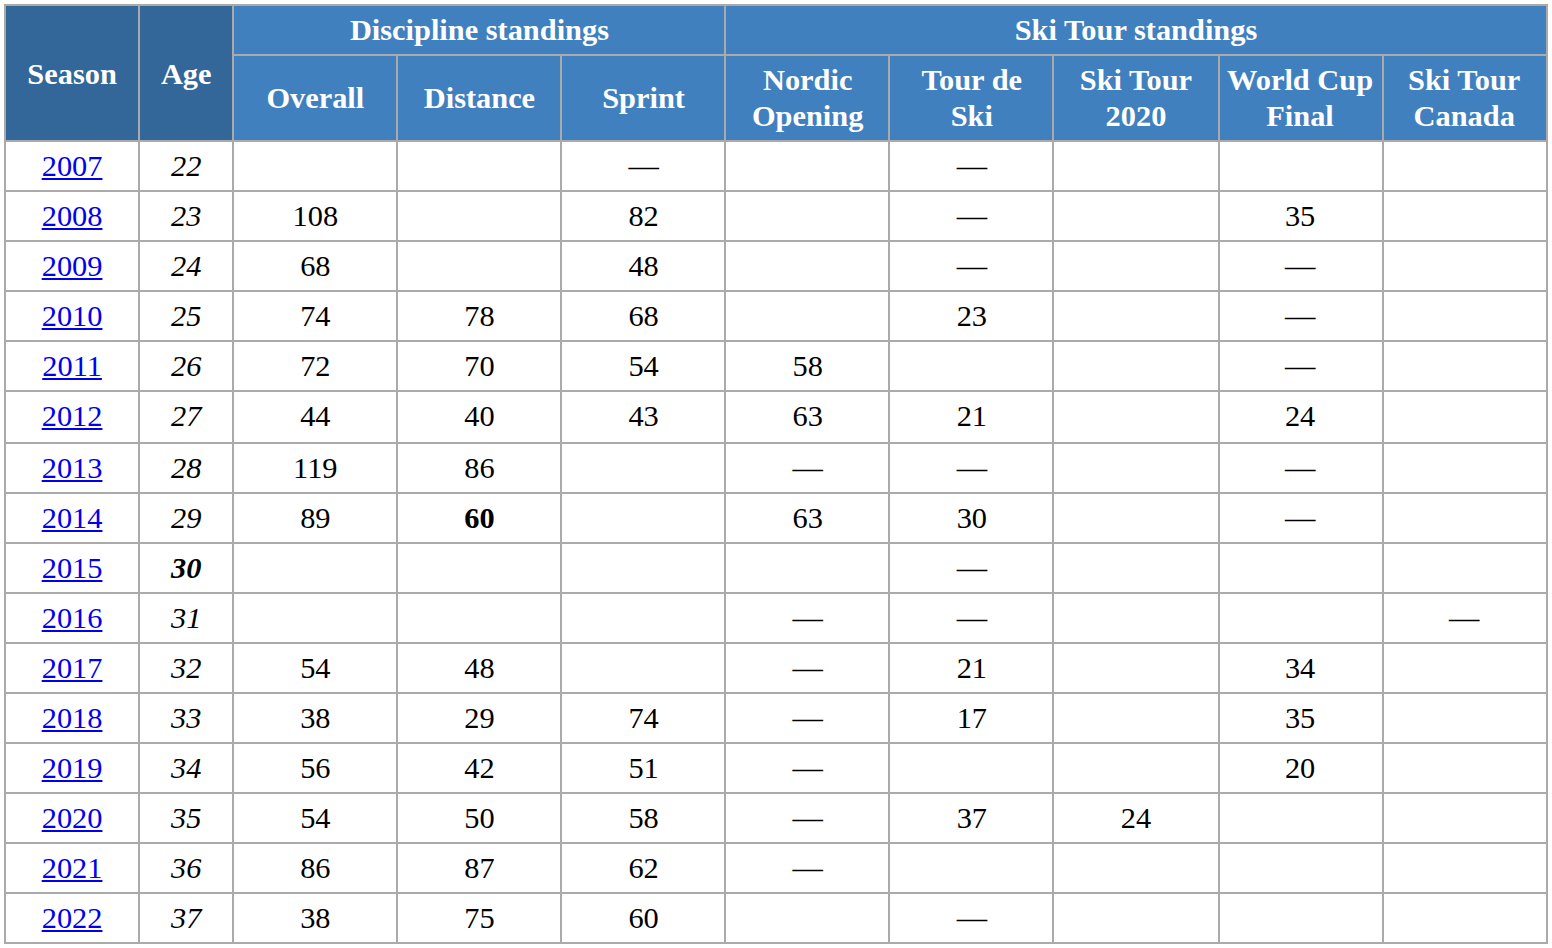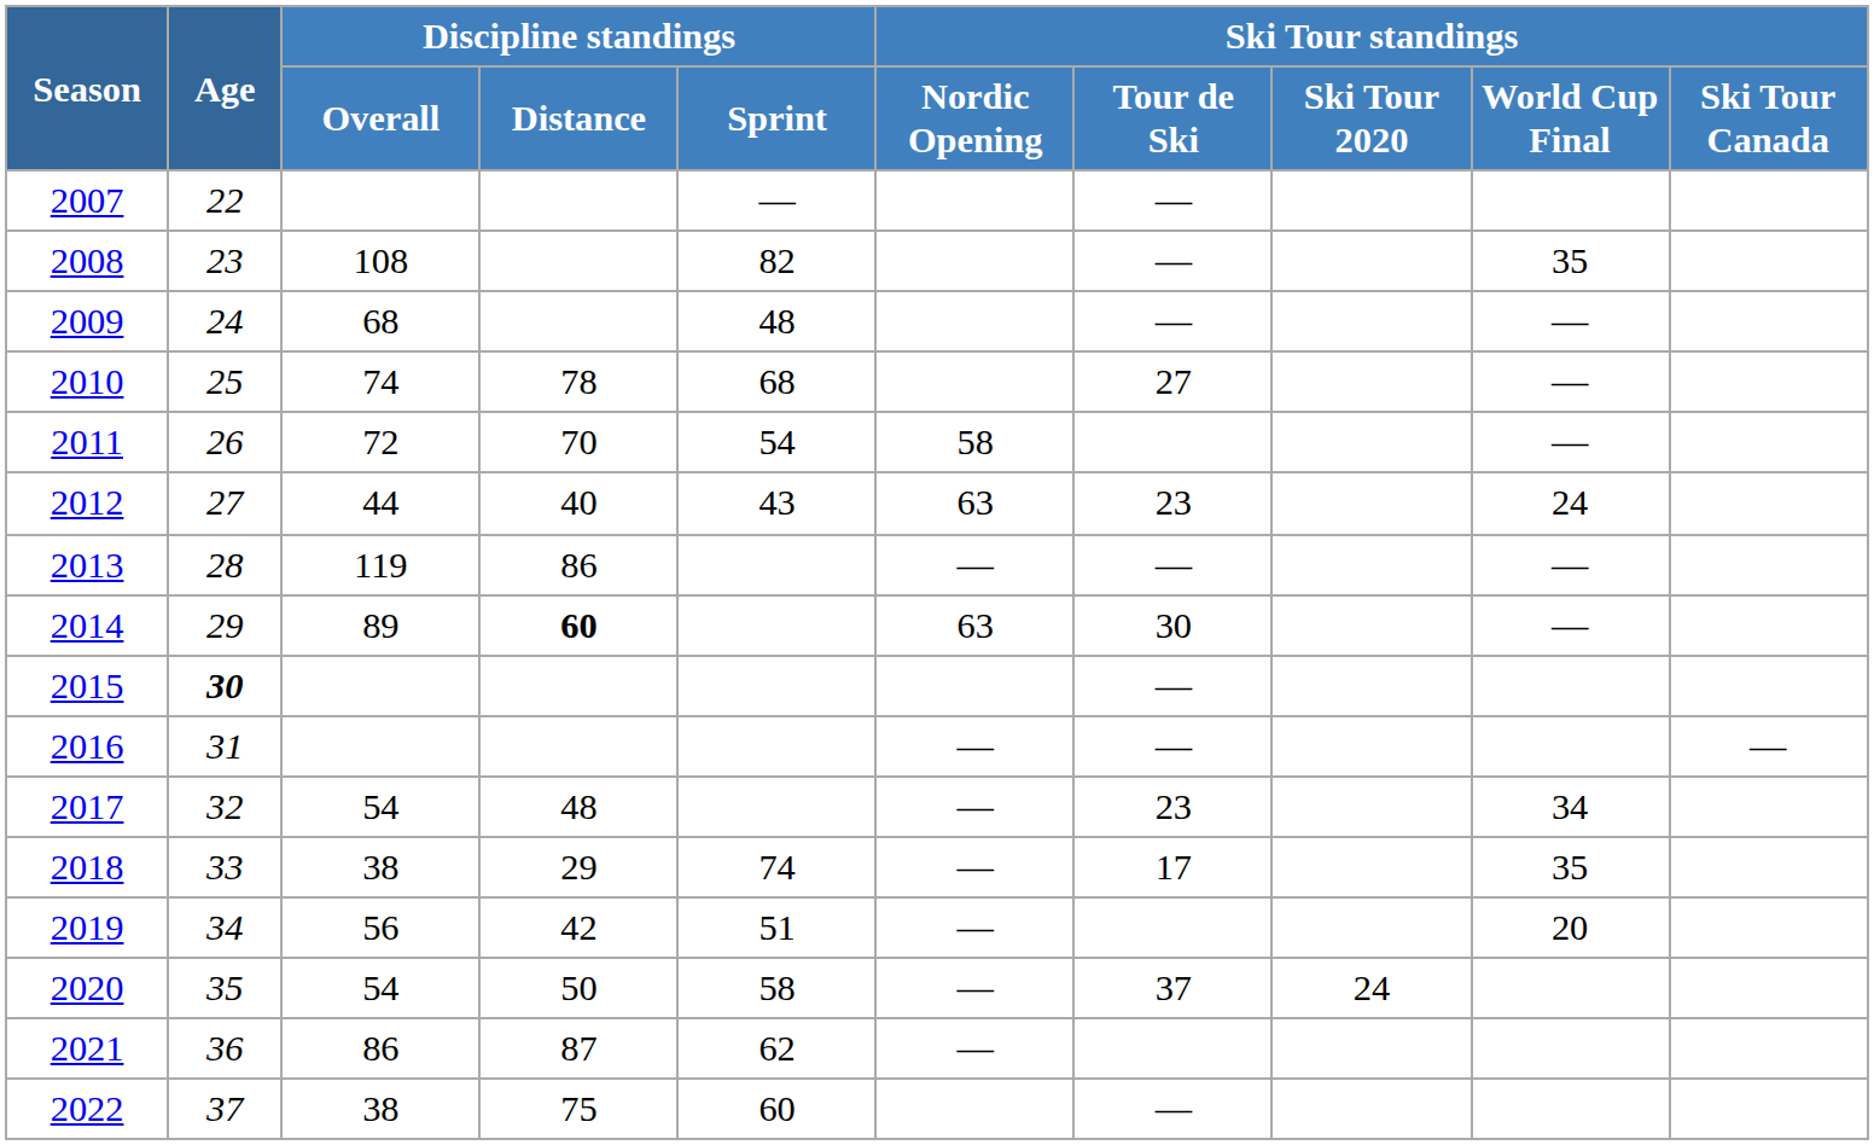 <table class="wikitable" style="font-size:95%; text-align:center; border:grey solid 1px; border-collapse:collapse; background:#ffffff;">
 <tr>
 <th style="background-color:#369; color:white; width:60px;" rowspan="2"> Season </th>
 <th style="background-color:#369; color:white; width:40px;" rowspan="2"> Age </th>
 <th style="background-color:#4180be; color:white;" colspan="3">Discipline standings</th>
 <th style="background-color:#4180be; color:white;" colspan="5">Ski Tour standings</th>
 </tr>
 <tr>
 <th style="background-color:#4180be; color:white; width:75px;">Overall</th>
 <th style="background-color:#4180be; color:white; width:75px;">Distance</th>
 <th style="background-color:#4180be; color:white; width:75px;">Sprint</th>
 <th style="background-color:#4180be; color:white; width:75px;">Nordic<br>Opening</th>
 <th style="background-color:#4180be; color:white; width:75px;">Tour de<br>Ski</th>
 <th style="background-color:#4180be; color:white; width:75px;">Ski Tour<br>2020</th>
 <th style="background-color:#4180be; color:white; width:75px;">World Cup<br>Final</th>
 <th style="background-color:#4180be; color:white; width:75px;">Ski Tour<br>Canada</th>
 </tr>
 <tr>
 <td><a href='#'>2007</a></td>
 <td><em>22</em></td>
 <td></td>
 <td></td>
 <td>—</td>
 <td></td>
 <td>—</td>
 <td></td>
 <td></td>
 <td></td>
 </tr>
 <tr>
 <td><a href='#'>2008</a></td>
 <td><em>23</em></td>
 <td>108</td>
 <td></td>
 <td>82</td>
 <td></td>
 <td>—</td>
 <td></td>
 <td>35</td>
 <td></td>
 </tr>
 <tr>
 <td><a href='#'>2009</a></td>
 <td><em>24</em></td>
 <td>68</td>
 <td></td>
 <td>48</td>
 <td></td>
 <td>—</td>
 <td></td>
 <td>—</td>
 <td></td>
 </tr>
 <tr>
 <td><a href='#'>2010</a></td>
 <td><em>25</em></td>
 <td>74</td>
 <td>78</td>
 <td>68</td>
 <td></td>
-<td>23</td>
+<td>27</td>
 <td></td>
 <td>—</td>
 <td></td>
 </tr>
 <tr>
 <td><a href='#'>2011</a></td>
 <td><em>26</em></td>
 <td>72</td>
 <td>70</td>
 <td>54</td>
 <td>58</td>
 <td></td>
 <td></td>
 <td>—</td>
 <td></td>
 </tr>
 <tr>
 <td><a href='#'>2012</a></td>
 <td><em>27</em></td>
 <td>44</td>
 <td>40</td>
 <td>43</td>
 <td>63</td>
-<td>21</td>
+<td>23</td>
 <td></td>
 <td>24</td>
 <td></td>
 </tr>
 <tr>
 <td><a href='#'>2013</a></td>
 <td><em>28</em></td>
 <td>119</td>
 <td>86</td>
 <td></td>
 <td>—</td>
 <td>—</td>
 <td></td>
 <td>—</td>
 <td></td>
 </tr>
 <tr>
 <td><a href='#'>2014</a></td>
 <td><em>29</em></td>
 <td>89</td>
 <td><strong>60</strong></td>
 <td></td>
 <td>63</td>
 <td>30</td>
 <td></td>
 <td>—</td>
 <td></td>
 </tr>
 <tr>
 <td><a href='#'>2015</a></td>
 <td><strong><em>30</em></strong></td>
 <td></td>
 <td></td>
 <td></td>
 <td></td>
 <td>—</td>
 <td></td>
 <td></td>
 <td></td>
 </tr>
 <tr>
 <td><a href='#'>2016</a></td>
 <td><em>31</em></td>
 <td></td>
 <td></td>
 <td></td>
 <td>—</td>
 <td>—</td>
 <td></td>
 <td></td>
 <td>—</td>
 </tr>
 <tr>
 <td><a href='#'>2017</a></td>
 <td><em>32</em></td>
 <td>54</td>
 <td>48</td>
 <td></td>
 <td>—</td>
-<td>21</td>
+<td>23</td>
 <td></td>
 <td>34</td>
 <td></td>
 </tr>
 <tr>
 <td><a href='#'>2018</a></td>
 <td><em>33</em></td>
 <td>38</td>
 <td>29</td>
 <td>74</td>
 <td>—</td>
 <td>17</td>
 <td></td>
 <td>35</td>
 <td></td>
 </tr>
 <tr>
 <td><a href='#'>2019</a></td>
 <td><em>34</em></td>
 <td>56</td>
 <td>42</td>
 <td>51</td>
 <td>—</td>
 <td></td>
 <td></td>
 <td>20</td>
 <td></td>
 </tr>
 <tr>
 <td><a href='#'>2020</a></td>
 <td><em>35</em></td>
 <td>54</td>
 <td>50</td>
 <td>58</td>
 <td>—</td>
 <td>37</td>
 <td>24</td>
 <td></td>
 <td></td>
 </tr>
 <tr>
 <td><a href='#'>2021</a></td>
 <td><em>36</em></td>
 <td>86</td>
 <td>87</td>
 <td>62</td>
 <td>—</td>
 <td></td>
 <td></td>
 <td></td>
 <td></td>
 </tr>
 <tr>
 <td><a href='#'>2022</a></td>
 <td><em>37</em></td>
 <td>38</td>
 <td>75</td>
 <td>60</td>
 <td></td>
 <td>—</td>
 <td></td>
 <td></td>
 <td></td>
 </tr>
 </table>
